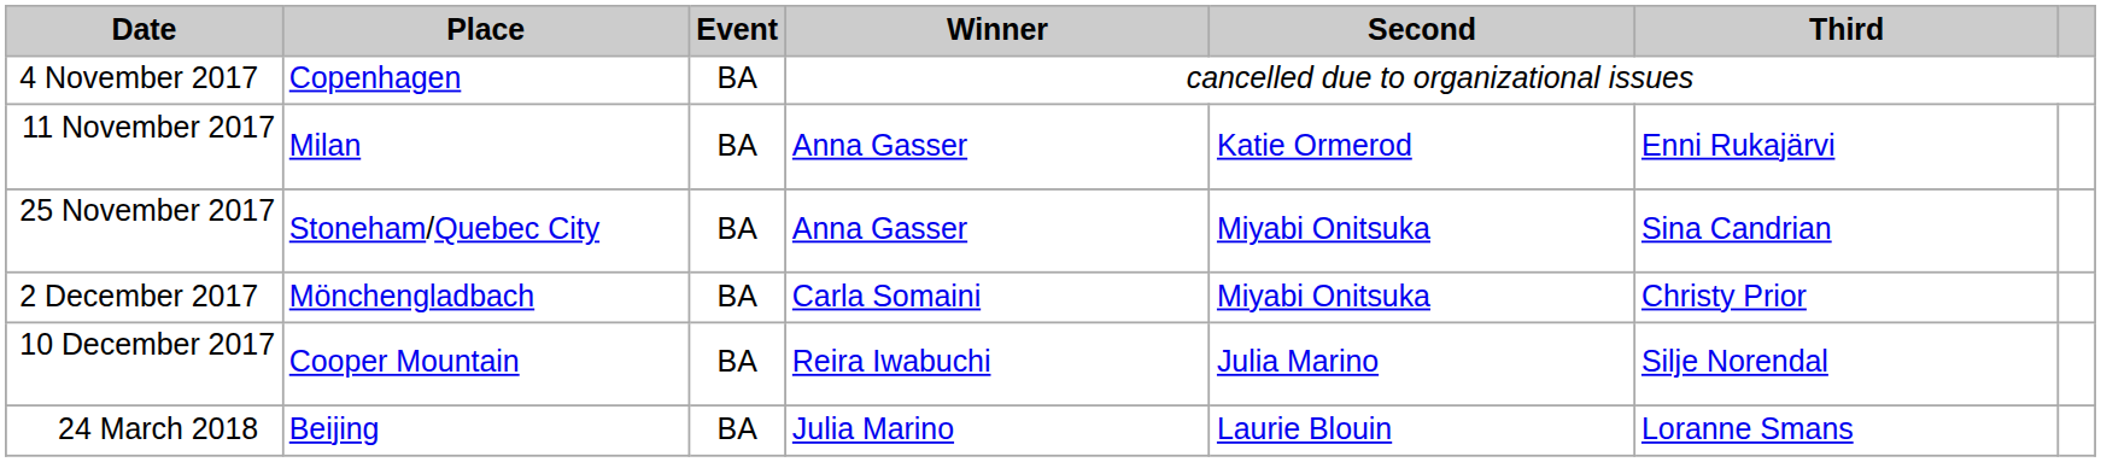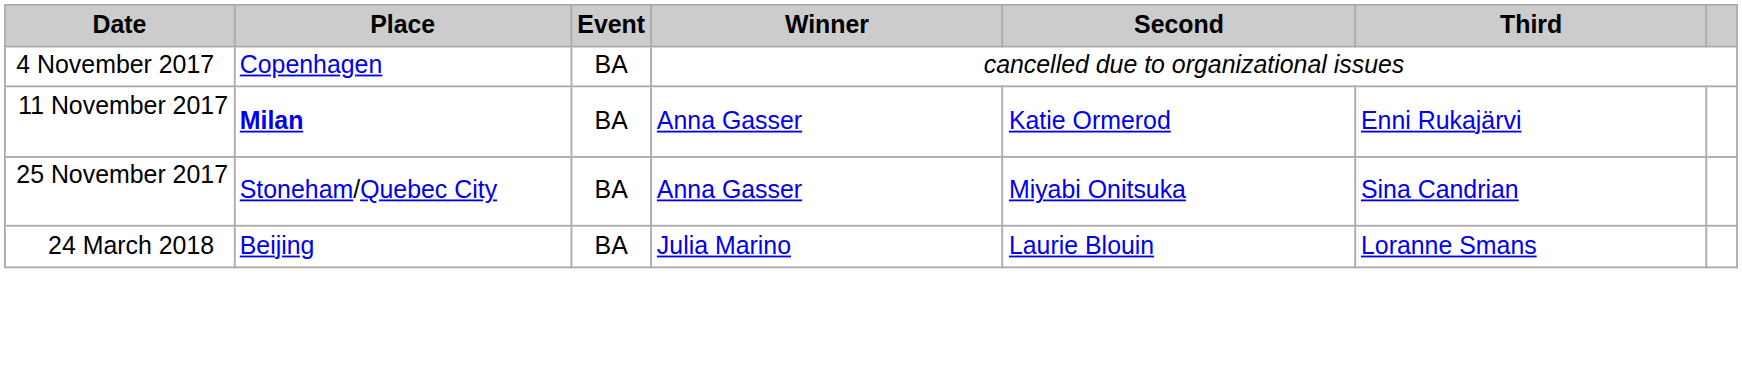 <table class="wikitable plainrowheaders" style="background:#fff; font-size:86%; line-height:16px; border:grey solid 1px; border-collapse:collapse;">
 <tr style="background:#ccc; text-align:center;">
 <th scope="col" style="background:#ccc; width:120px;">Date</th>
 <th scope="col" style="background:#ccc; width:180px;">Place</th>
 <th scope="col" style="background:#ccc; width:30px;">Event</th>
 <th scope="col" style="background:#ccc; width:188px;">Winner</th>
 <th scope="col" style="background:#ccc; width:188px;">Second</th>
 <th scope="col" style="background:#ccc; width:188px;">Third</th>
 <th scope="col" style="background:#ccc; width:10px;"></th>
 </tr>
 <tr>
 <td align=right>4 November 2017  </td>
 <td> <a href='#'>Copenhagen</a></td>
 <td align=center>BA</td>
 <td colspan=4 align=center><em>cancelled due to organizational issues</em></td>
 </tr>
 <tr>
 <td align=right>11 November 2017  </td>
-<td> <a href='#'>Milan</a></td>
+<td><strong> <a href='#'>Milan</a></strong></td>
 <td align=center>BA</td>
 <td> <a href='#'>Anna Gasser</a></td>
 <td> <a href='#'>Katie Ormerod</a></td>
 <td> <a href='#'>Enni Rukajärvi</a></td>
 <td></td>
 </tr>
 <tr>
 <td align=right>25 November 2017  </td>
 <td> <a href='#'>Stoneham</a>/<a href='#'>Quebec City</a></td>
 <td align=center>BA</td>
 <td> <a href='#'>Anna Gasser</a></td>
 <td> <a href='#'>Miyabi Onitsuka</a></td>
 <td> <a href='#'>Sina Candrian</a></td>
 <td></td>
 </tr>
 <tr>
-<td align=right>2 December 2017  </td>
-<td> <a href='#'>Mönchengladbach</a></td>
-<td align=center>BA</td>
-<td> <a href='#'>Carla Somaini</a></td>
-<td> <a href='#'>Miyabi Onitsuka</a></td>
-<td> <a href='#'>Christy Prior</a></td>
-<td></td>
-</tr>
-<tr>
-<td align=right>10 December 2017  </td>
-<td> <a href='#'>Cooper Mountain</a></td>
-<td align=center>BA</td>
-<td> <a href='#'>Reira Iwabuchi</a></td>
-<td> <a href='#'>Julia Marino</a></td>
-<td> <a href='#'>Silje Norendal</a></td>
-<td></td>
-</tr>
-<tr>
 <td align=right>24 March 2018  </td>
 <td> <a href='#'>Beijing</a></td>
 <td align=center>BA</td>
 <td> <a href='#'>Julia Marino</a></td>
 <td> <a href='#'>Laurie Blouin</a></td>
 <td> <a href='#'>Loranne Smans</a></td>
 <td></td>
 </tr>
 </table>
